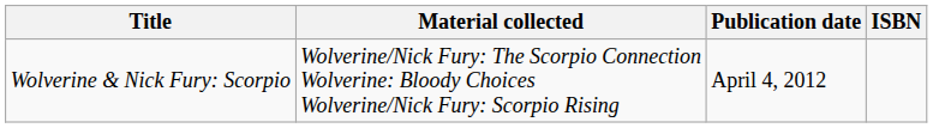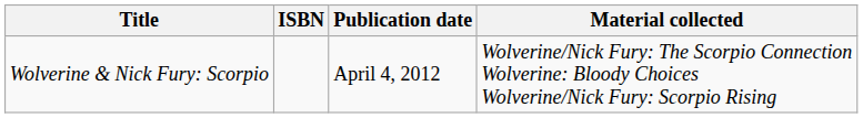 <table class="wikitable">
 <tr>
 <th>Title</th>
+<th>ISBN</th>
+<th>Publication date</th>
 <th>Material collected</th>
-<th>Publication date</th>
-<th>ISBN</th>
 </tr>
 <tr>
 <td><em>Wolverine & Nick Fury: Scorpio</em></td>
+<td></td>
+<td>April 4, 2012</td>
 <td><em>Wolverine/Nick Fury: The Scorpio Connection</em><br><em>Wolverine: Bloody Choices</em><br><em>Wolverine/Nick Fury: Scorpio Rising</em></td>
-<td>April 4, 2012</td>
-<td></td>
 </tr>
 </table>
